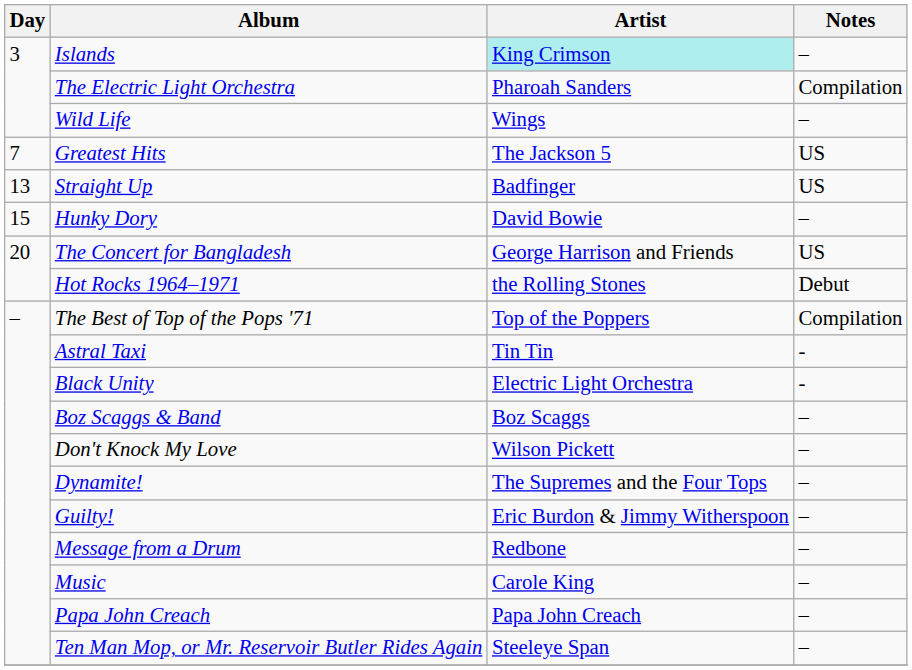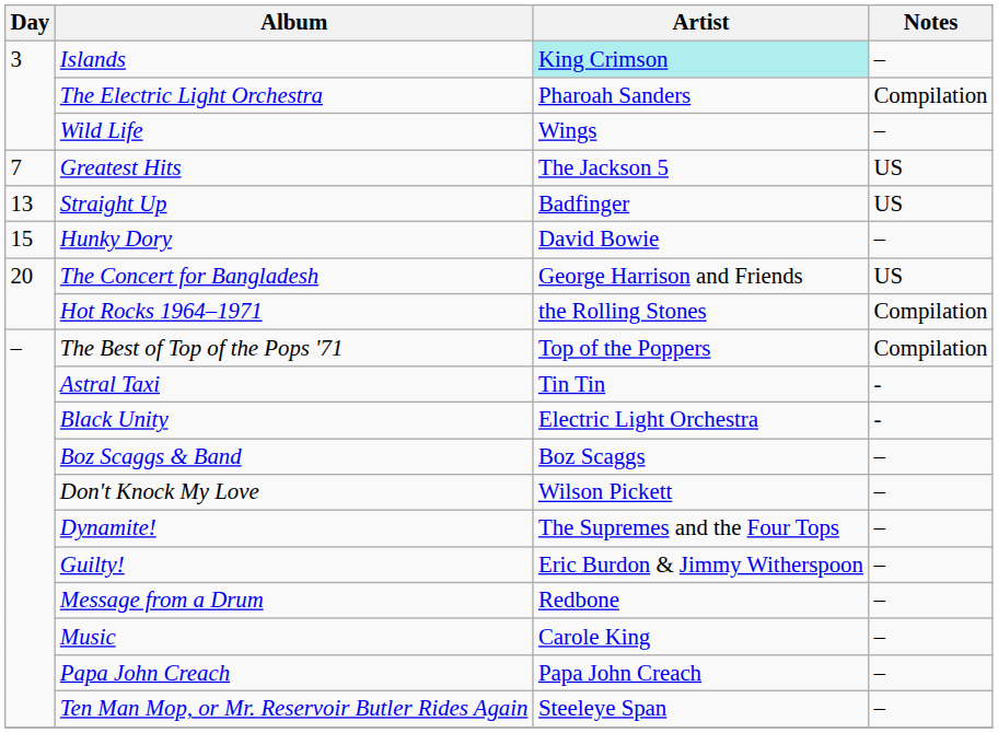 <table class="wikitable">
 <tr>
 <th>Day</th>
 <th>Album</th>
 <th>Artist</th>
 <th>Notes</th>
 </tr>
 <tr>
 <td rowspan="3" valign="top">3</td>
 <td><em><a href='#'>Islands</a></em></td>
 <td style="background: paleturquoise;"><a href='#'>King Crimson</a></td>
 <td>–</td>
 </tr>
 <tr>
 <td><em><a href='#'>The Electric Light Orchestra</a></em></td>
 <td><a href='#'>Pharoah Sanders</a></td>
 <td>Compilation</td>
 </tr>
 <tr>
 <td><em><a href='#'>Wild Life</a></em></td>
 <td><a href='#'>Wings</a></td>
 <td>–</td>
 </tr>
 <tr>
 <td rowspan="1" valign="top">7</td>
 <td><em><a href='#'>Greatest Hits</a></em></td>
 <td><a href='#'>The Jackson 5</a></td>
 <td>US</td>
 </tr>
 <tr>
 <td rowspan="1" valign="top">13</td>
 <td><em><a href='#'>Straight Up</a></em></td>
 <td><a href='#'>Badfinger</a></td>
 <td>US</td>
 </tr>
 <tr>
 <td rowspan="1" valign="top">15</td>
 <td><em><a href='#'>Hunky Dory</a></em></td>
 <td><a href='#'>David Bowie</a></td>
 <td>–</td>
 </tr>
 <tr>
 <td rowspan="2" valign="top">20</td>
 <td><em><a href='#'>The Concert for Bangladesh</a></em></td>
 <td><a href='#'>George Harrison</a> and Friends</td>
 <td>US</td>
 </tr>
 <tr>
 <td><em><a href='#'>Hot Rocks 1964–1971</a></em></td>
 <td><a href='#'>the Rolling Stones</a></td>
-<td>Debut</td>
+<td>Compilation</td>
 </tr>
 <tr>
 <td rowspan="11" valign="top">–</td>
 <td><em>The Best of Top of the Pops '71</em></td>
 <td><a href='#'>Top of the Poppers</a></td>
 <td>Compilation</td>
 </tr>
 <tr>
 <td><em><a href='#'>Astral Taxi</a></em></td>
 <td><a href='#'>Tin Tin</a></td>
 <td>-</td>
 </tr>
 <tr>
 <td><em><a href='#'>Black Unity</a></em></td>
 <td><a href='#'>Electric Light Orchestra</a></td>
 <td>-</td>
 </tr>
 <tr>
 <td><em><a href='#'>Boz Scaggs & Band</a></em></td>
 <td><a href='#'>Boz Scaggs</a></td>
 <td>–</td>
 </tr>
 <tr>
 <td><em>Don't Knock My Love</em></td>
 <td><a href='#'>Wilson Pickett</a></td>
 <td>–</td>
 </tr>
 <tr>
 <td><em><a href='#'>Dynamite!</a></em></td>
 <td><a href='#'>The Supremes</a> and the <a href='#'>Four Tops</a></td>
 <td>–</td>
 </tr>
 <tr>
 <td><em><a href='#'>Guilty!</a></em></td>
 <td><a href='#'>Eric Burdon</a> & <a href='#'>Jimmy Witherspoon</a></td>
 <td>–</td>
 </tr>
 <tr>
 <td><em><a href='#'>Message from a Drum</a></em></td>
 <td><a href='#'>Redbone</a></td>
 <td>–</td>
 </tr>
 <tr>
 <td><em><a href='#'>Music</a></em></td>
 <td><a href='#'>Carole King</a></td>
 <td>–</td>
 </tr>
 <tr>
 <td><em><a href='#'>Papa John Creach</a></em></td>
 <td><a href='#'>Papa John Creach</a></td>
 <td>–</td>
 </tr>
 <tr>
 <td><em><a href='#'>Ten Man Mop, or Mr. Reservoir Butler Rides Again</a></em></td>
 <td><a href='#'>Steeleye Span</a></td>
 <td>–</td>
 </tr>
 <tr>
 </tr>
 </table>
